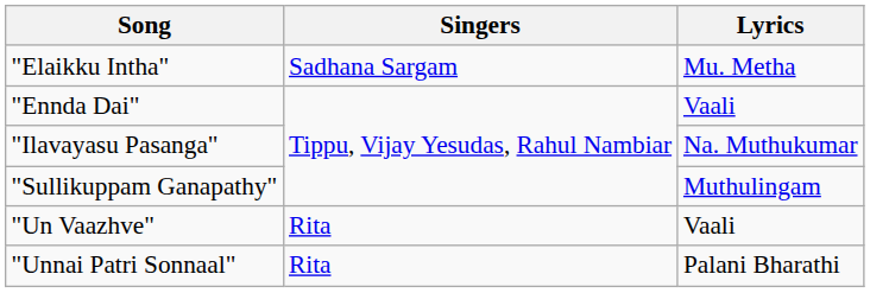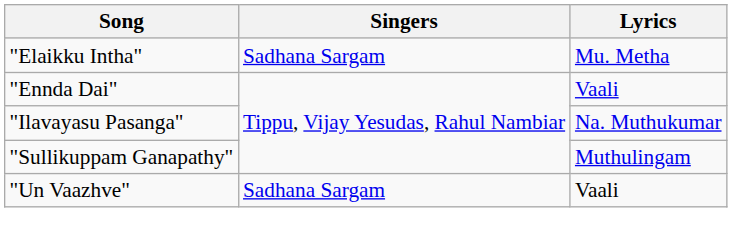 <table class="wikitable">
 <tr>
 <th>Song</th>
 <th>Singers</th>
 <th>Lyrics</th>
 </tr>
 <tr>
 <td>"Elaikku Intha"</td>
 <td><a href='#'>Sadhana Sargam</a></td>
 <td><a href='#'>Mu. Metha</a></td>
 </tr>
 <tr>
 <td>"Ennda Dai"</td>
 <td rowspan=3><a href='#'>Tippu</a>, <a href='#'>Vijay Yesudas</a>, <a href='#'>Rahul Nambiar</a></td>
 <td><a href='#'>Vaali</a></td>
 </tr>
 <tr>
 <td>"Ilavayasu Pasanga"</td>
 <td><a href='#'>Na. Muthukumar</a></td>
 </tr>
 <tr>
 <td>"Sullikuppam Ganapathy"</td>
 <td><a href='#'>Muthulingam</a></td>
 </tr>
 <tr>
 <td>"Un Vaazhve"</td>
-<td><a href='#'>Rita</a></td>
+<td><a href='#'>Sadhana Sargam</a></td>
 <td>Vaali</td>
 </tr>
-<tr>
-<td>"Unnai Patri Sonnaal"</td>
-<td><a href='#'>Rita</a></td>
-<td>Palani Bharathi</td>
-</tr>
 </table>
